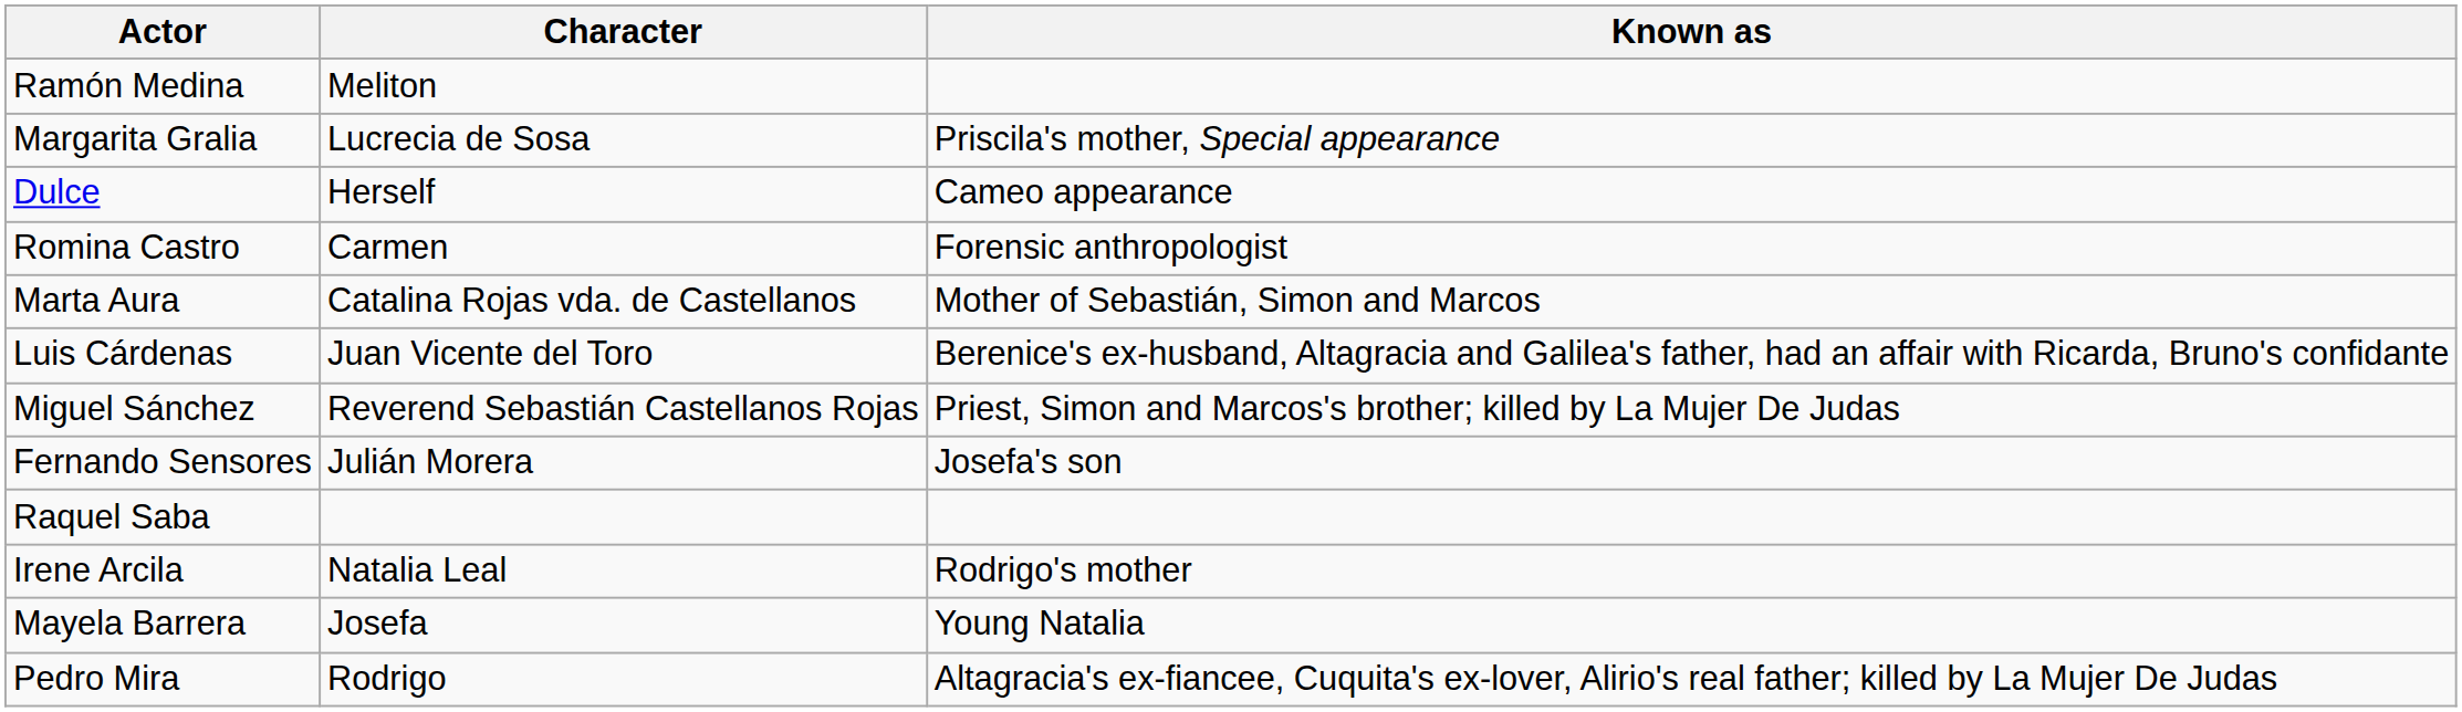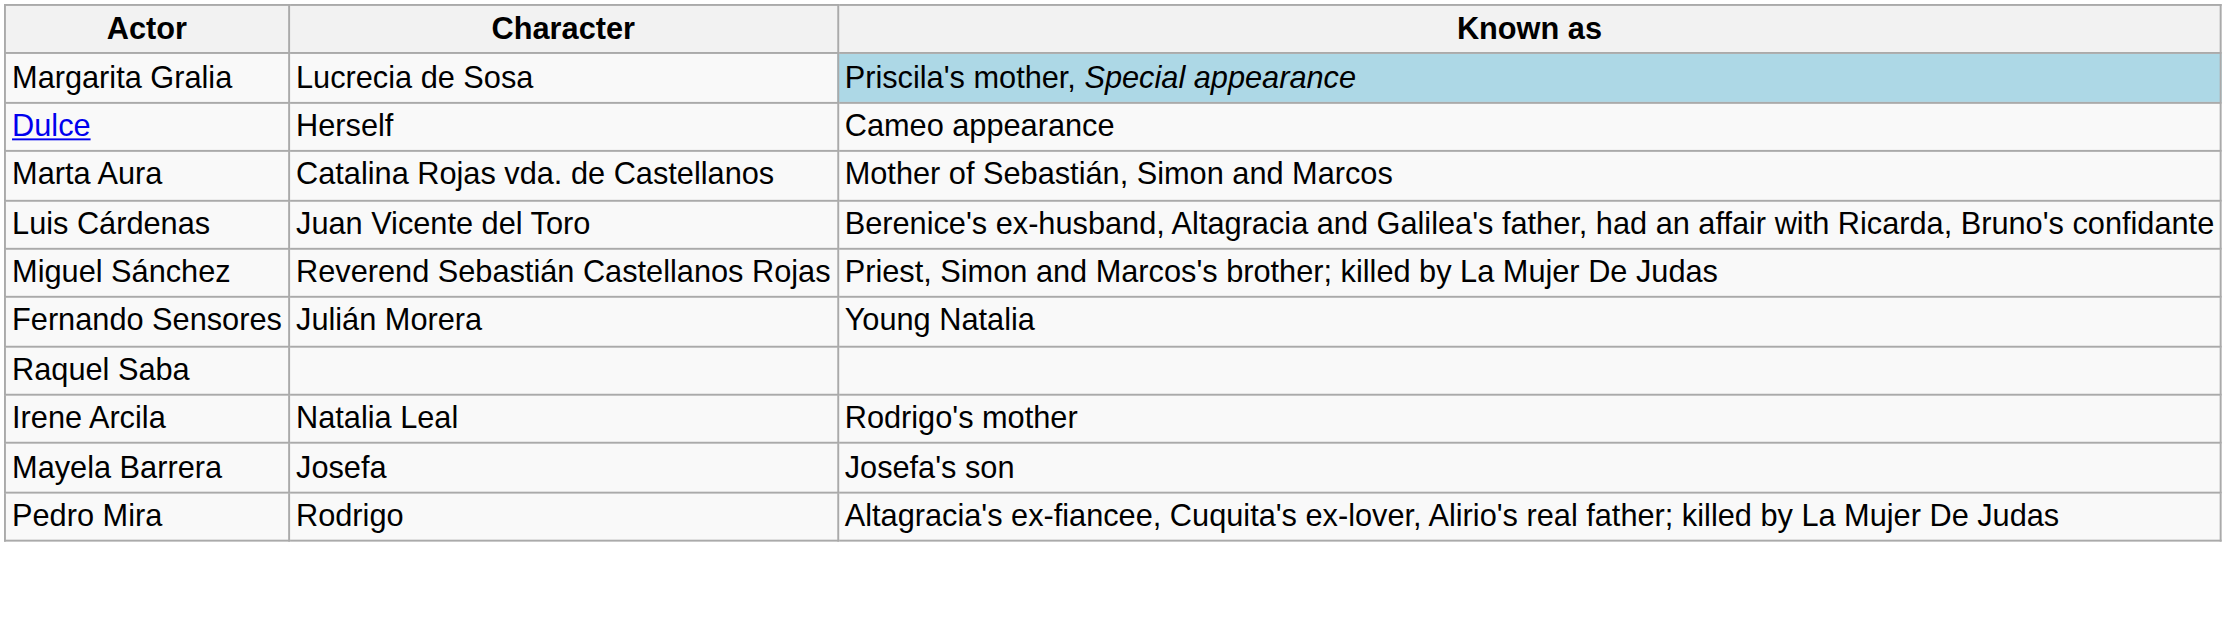 <table class="wikitable">
 <tr>
 <th>Actor</th>
 <th>Character</th>
 <th>Known as</th>
 </tr>
 <tr>
-<td>Ramón Medina</td>
-<td>Meliton</td>
-<td></td>
-</tr>
-<tr>
 <td>Margarita Gralia</td>
 <td>Lucrecia de Sosa</td>
-<td>Priscila's mother, <em>Special appearance</em></td>
+<td style="background: lightblue;">Priscila's mother, <em>Special appearance</em></td>
 </tr>
 <tr>
 <td><a href='#'>Dulce</a></td>
 <td>Herself</td>
 <td>Cameo appearance</td>
-</tr>
-<tr>
-<td>Romina Castro</td>
-<td>Carmen</td>
-<td>Forensic anthropologist</td>
 </tr>
 <tr>
 <td>Marta Aura</td>
 <td>Catalina Rojas vda. de Castellanos</td>
 <td>Mother of Sebastián, Simon and Marcos</td>
 </tr>
 <tr>
 <td>Luis Cárdenas</td>
 <td>Juan Vicente del Toro</td>
 <td>Berenice's ex-husband, Altagracia and Galilea's father, had an affair with Ricarda, Bruno's confidante</td>
 </tr>
 <tr>
 <td>Miguel Sánchez</td>
 <td>Reverend Sebastián Castellanos Rojas</td>
 <td>Priest, Simon and Marcos's brother; killed by La Mujer De Judas</td>
 </tr>
 <tr>
 <td>Fernando Sensores</td>
 <td>Julián Morera</td>
-<td>Josefa's son</td>
+<td>Young Natalia</td>
 </tr>
 <tr>
 <td>Raquel Saba</td>
 <td></td>
 <td></td>
 </tr>
 <tr>
 <td>Irene Arcila</td>
 <td>Natalia Leal</td>
 <td>Rodrigo's mother</td>
 </tr>
 <tr>
 <td>Mayela Barrera</td>
 <td>Josefa</td>
-<td>Young Natalia</td>
+<td>Josefa's son</td>
 </tr>
 <tr>
 <td>Pedro Mira</td>
 <td>Rodrigo</td>
 <td>Altagracia's ex-fiancee, Cuquita's ex-lover, Alirio's real father; killed by La Mujer De Judas</td>
 </tr>
 </table>
